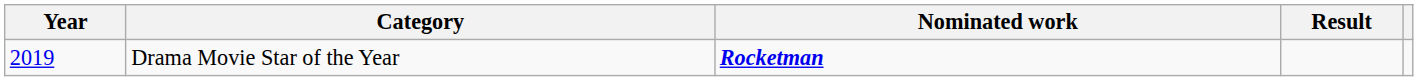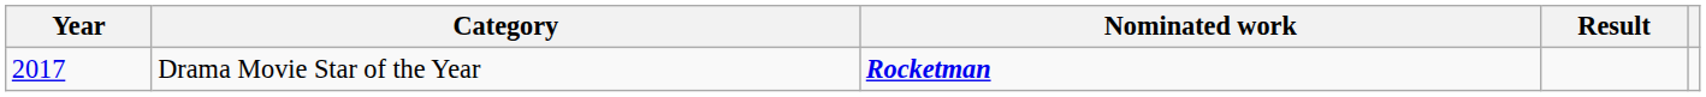 <table class=wikitable>
 <tr>
 <th scope="col" style="width:5em;">Year</th>
 <th scope="col" style="width:26em;">Category</th>
 <th scope="col" style="width:25em;">Nominated work</th>
 <th scope="col" style="width:5em;">Result</th>
 <th></th>
 </tr>
 <tr>
-<td><a href='#'>2019</a></td>
+<td><a href='#'>2017</a></td>
 <td>Drama Movie Star of the Year</td>
 <td><strong><em><a href='#'>Rocketman</a></em></strong></td>
 <td></td>
 <td align="center"></td>
 </tr>
 </table>
